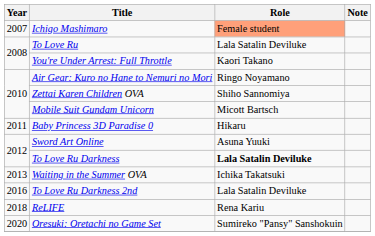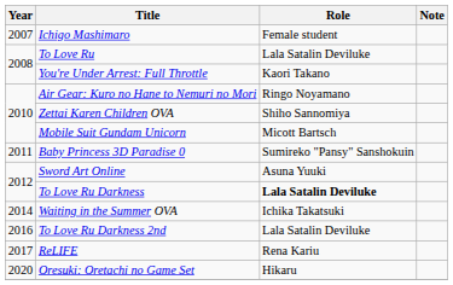 <table class="wikitable">
 <tr>
 <th>Year</th>
 <th>Title</th>
 <th>Role</th>
 <th>Note</th>
 </tr>
 <tr>
 <td>2007</td>
 <td><em><a href='#'>Ichigo Mashimaro</a></em></td>
-<td style="background: lightsalmon;">Female student</td>
+<td>Female student</td>
 <td></td>
 </tr>
 <tr>
 <td rowspan="2">2008</td>
 <td><em><a href='#'>To Love Ru</a></em></td>
 <td>Lala Satalin Deviluke</td>
 <td></td>
 </tr>
 <tr>
 <td><em><a href='#'>You're Under Arrest: Full Throttle</a></em></td>
 <td>Kaori Takano</td>
 <td></td>
 </tr>
 <tr>
 <td rowspan="3">2010</td>
 <td><em><a href='#'>Air Gear: Kuro no Hane to Nemuri no Mori</a></em></td>
 <td>Ringo Noyamano</td>
 <td></td>
 </tr>
 <tr>
 <td><em><a href='#'>Zettai Karen Children</a> OVA</em></td>
 <td>Shiho Sannomiya</td>
 <td></td>
 </tr>
 <tr>
 <td><em><a href='#'>Mobile Suit Gundam Unicorn</a></em></td>
 <td>Micott Bartsch</td>
 <td></td>
 </tr>
 <tr>
 <td>2011</td>
 <td><em><a href='#'>Baby Princess 3D Paradise 0</a></em></td>
-<td>Hikaru</td>
+<td>Sumireko "Pansy" Sanshokuin</td>
 <td></td>
 </tr>
 <tr>
 <td rowspan="2">2012</td>
 <td><em><a href='#'>Sword Art Online</a></em></td>
 <td>Asuna Yuuki</td>
 <td></td>
 </tr>
 <tr>
 <td><em><a href='#'>To Love Ru Darkness</a></em></td>
 <td><strong>Lala Satalin Deviluke</strong></td>
 <td></td>
 </tr>
 <tr>
-<td>2013</td>
+<td>2014</td>
 <td><em><a href='#'>Waiting in the Summer</a> OVA</em></td>
 <td>Ichika Takatsuki</td>
 <td></td>
 </tr>
 <tr>
 <td>2016</td>
 <td><em><a href='#'>To Love Ru Darkness 2nd</a></em></td>
 <td>Lala Satalin Deviluke</td>
 <td></td>
 </tr>
 <tr>
-<td>2018</td>
+<td>2017</td>
 <td><em><a href='#'>ReLIFE</a></em></td>
 <td>Rena Kariu</td>
 <td></td>
 </tr>
 <tr>
 <td>2020</td>
 <td><em><a href='#'>Oresuki: Oretachi no Game Set</a></em></td>
-<td>Sumireko "Pansy" Sanshokuin</td>
+<td>Hikaru</td>
 <td></td>
 </tr>
 <tr>
 </tr>
 </table>
